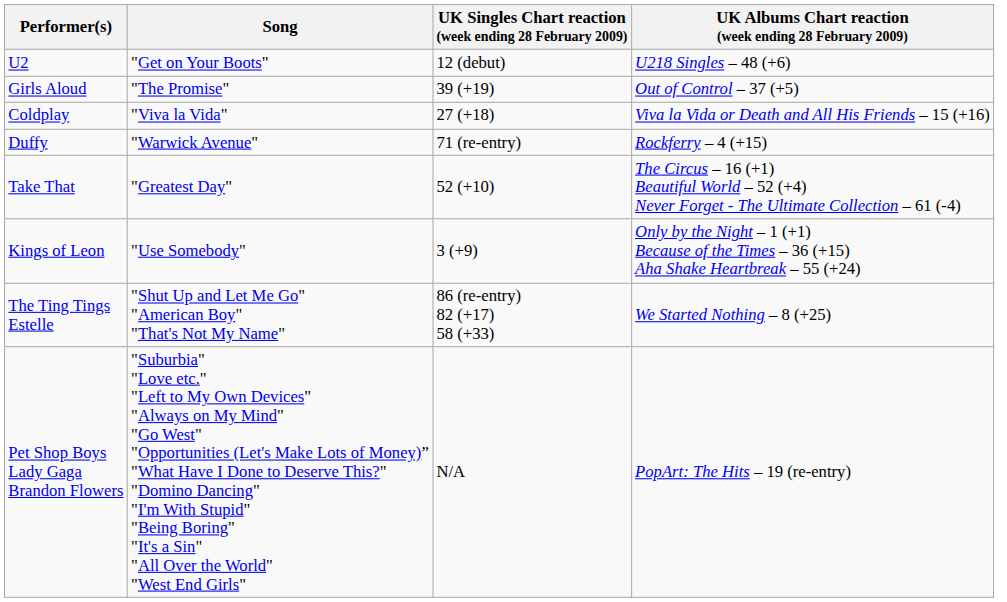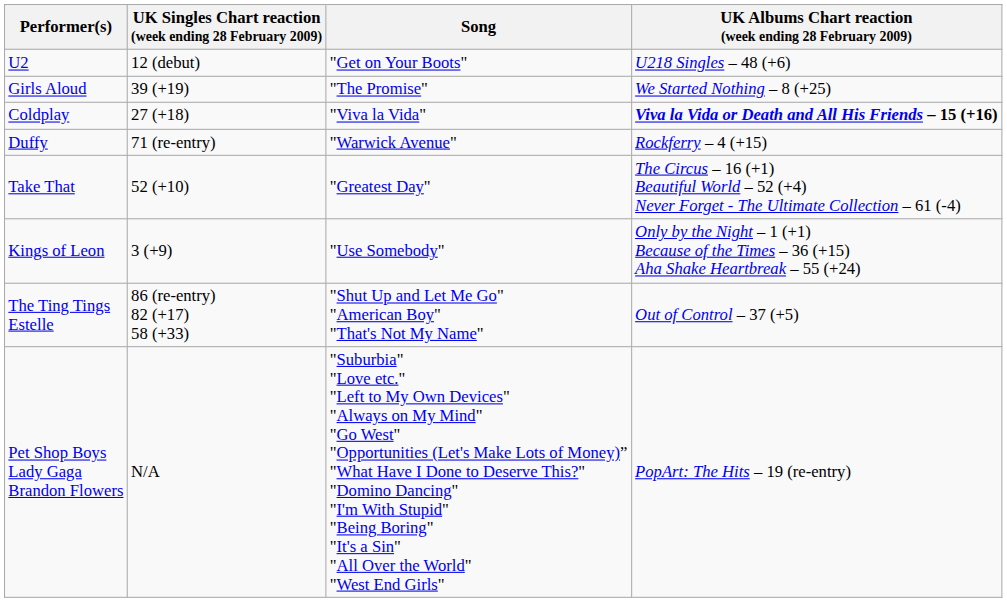 <table class="wikitable">
 <tr>
 <th>Performer(s)</th>
+<th>UK Singles Chart reaction<br><small>(week ending 28 February 2009)</small></th>
 <th>Song</th>
-<th>UK Singles Chart reaction<br><small>(week ending 28 February 2009)</small></th>
 <th>UK Albums Chart reaction<br><small>(week ending 28 February 2009)</small></th>
 </tr>
 <tr>
 <td><a href='#'>U2</a></td>
+<td>12 (debut)</td>
 <td>"<a href='#'>Get on Your Boots</a>"</td>
-<td>12 (debut)</td>
 <td><em><a href='#'>U218 Singles</a></em> – 48 (+6)</td>
 </tr>
 <tr>
 <td><a href='#'>Girls Aloud</a></td>
+<td>39 (+19)</td>
 <td>"<a href='#'>The Promise</a>"</td>
-<td>39 (+19)</td>
-<td><em><a href='#'>Out of Control</a></em> – 37 (+5)</td>
+<td><em><a href='#'>We Started Nothing</a></em> – 8 (+25)</td>
 </tr>
 <tr>
 <td><a href='#'>Coldplay</a></td>
+<td>27 (+18)</td>
 <td>"<a href='#'>Viva la Vida</a>"</td>
-<td>27 (+18)</td>
-<td><em><a href='#'>Viva la Vida or Death and All His Friends</a></em> – 15 (+16)</td>
+<td><strong><em><a href='#'>Viva la Vida or Death and All His Friends</a></em> – 15 (+16)</strong></td>
 </tr>
 <tr>
 <td><a href='#'>Duffy</a></td>
+<td>71 (re-entry)</td>
 <td>"<a href='#'>Warwick Avenue</a>"</td>
-<td>71 (re-entry)</td>
 <td><em><a href='#'>Rockferry</a></em> – 4 (+15)</td>
 </tr>
 <tr>
 <td><a href='#'>Take That</a></td>
+<td>52 (+10)</td>
 <td>"<a href='#'>Greatest Day</a>"</td>
-<td>52 (+10)</td>
 <td><em><a href='#'>The Circus</a></em> – 16 (+1)<br><em><a href='#'>Beautiful World</a></em> – 52 (+4)<br><em><a href='#'>Never Forget - The Ultimate Collection</a></em> – 61 (-4)</td>
 </tr>
 <tr>
 <td><a href='#'>Kings of Leon</a></td>
+<td>3 (+9)</td>
 <td>"<a href='#'>Use Somebody</a>"</td>
-<td>3 (+9)</td>
 <td><em><a href='#'>Only by the Night</a></em> – 1 (+1)<br><em><a href='#'>Because of the Times</a></em> – 36 (+15)<br><em><a href='#'>Aha Shake Heartbreak</a></em> – 55 (+24)</td>
 </tr>
 <tr>
 <td><a href='#'>The Ting Tings</a><br><a href='#'>Estelle</a></td>
+<td>86 (re-entry)<br>82 (+17)<br>58 (+33)</td>
 <td>"<a href='#'>Shut Up and Let Me Go</a>"<br>"<a href='#'>American Boy</a>"<br>"<a href='#'>That's Not My Name</a>"</td>
-<td>86 (re-entry)<br>82 (+17)<br>58 (+33)</td>
-<td><em><a href='#'>We Started Nothing</a></em> – 8 (+25)</td>
+<td><em><a href='#'>Out of Control</a></em> – 37 (+5)</td>
 </tr>
 <tr>
 <td><a href='#'>Pet Shop Boys</a><br><a href='#'>Lady Gaga</a><br><a href='#'>Brandon Flowers</a></td>
+<td>N/A</td>
 <td>"<a href='#'>Suburbia</a>"<br>"<a href='#'>Love etc.</a>"<br>"<a href='#'>Left to My Own Devices</a>"<br>"<a href='#'>Always on My Mind</a>"<br>"<a href='#'>Go West</a>"<br>"<a href='#'>Opportunities (Let's Make Lots of Money)</a>”<br>"<a href='#'>What Have I Done to Deserve This?</a>"<br>"<a href='#'>Domino Dancing</a>"<br>"<a href='#'>I'm With Stupid</a>"<br>"<a href='#'>Being Boring</a>"<br>"<a href='#'>It's a Sin</a>"<br>"<a href='#'>All Over the World</a>"<br>"<a href='#'>West End Girls</a>"<br></td>
-<td>N/A</td>
 <td><em><a href='#'>PopArt: The Hits</a></em> – 19 (re-entry)</td>
 </tr>
 </table>
